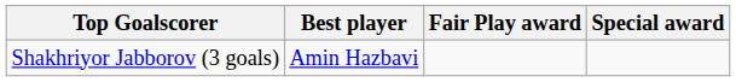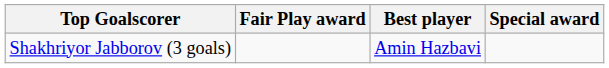 <table class="wikitable" style="text-align: center; margin: 0 auto;">
 <tr>
 <th>Top Goalscorer</th>
+<th>Fair Play award</th>
 <th>Best player</th>
-<th>Fair Play award</th>
 <th>Special award</th>
 </tr>
 <tr>
 <td> <a href='#'>Shakhriyor Jabborov</a> (3 goals)</td>
+<td></td>
 <td> <a href='#'>Amin Hazbavi</a></td>
-<td></td>
 <td></td>
 </tr>
 </table>
